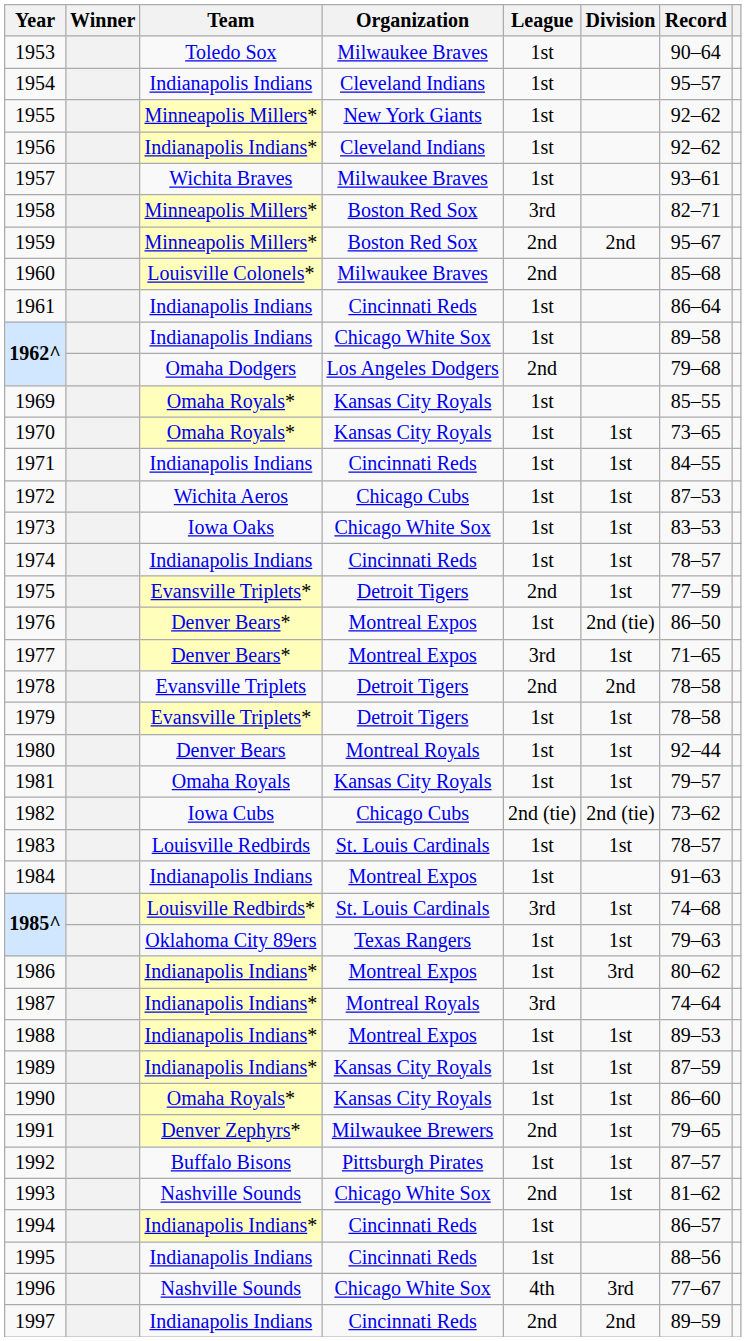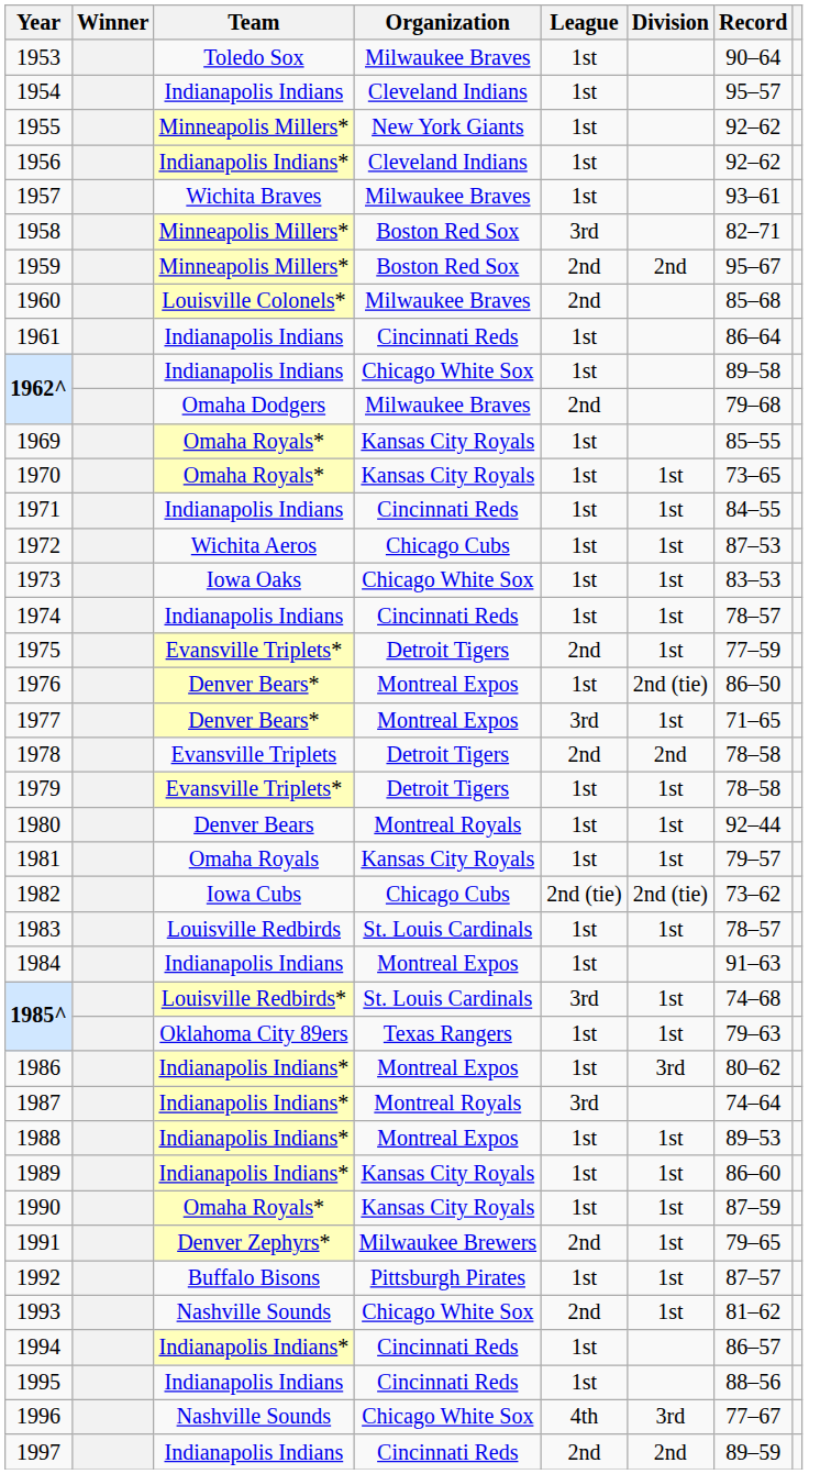 <table class="wikitable sortable plainrowheaders" style="text-align:center">
 <tr>
 <th scope="col">Year</th>
 <th scope="col">Winner</th>
 <th scope="col">Team</th>
 <th scope="col">Organization</th>
 <th scope="col">League</th>
 <th scope="col">Division</th>
 <th scope="col">Record</th>
 <th scope="col" class="unsortable"></th>
 </tr>
 <tr>
 <td>1953</td>
 <th scope="row" style="text-align:center"></th>
 <td><a href='#'>Toledo Sox</a></td>
 <td><a href='#'>Milwaukee Braves</a></td>
 <td>1st</td>
 <td></td>
 <td>90–64</td>
 <td></td>
 </tr>
 <tr>
 <td>1954</td>
 <th scope="row" style="text-align:center"> </th>
 <td><a href='#'>Indianapolis Indians</a></td>
 <td><a href='#'>Cleveland Indians</a></td>
 <td>1st</td>
 <td></td>
 <td>95–57</td>
 <td></td>
 </tr>
 <tr>
 <td>1955</td>
 <th scope="row" style="text-align:center"></th>
 <td style="background-color:#FFFFBB;"><a href='#'>Minneapolis Millers</a>*</td>
 <td><a href='#'>New York Giants</a></td>
 <td>1st</td>
 <td></td>
 <td>92–62</td>
 <td></td>
 </tr>
 <tr>
 <td>1956</td>
 <th scope="row" style="text-align:center"> </th>
 <td style="background-color:#FFFFBB;"><a href='#'>Indianapolis Indians</a>*</td>
 <td><a href='#'>Cleveland Indians</a></td>
 <td>1st</td>
 <td></td>
 <td>92–62</td>
 <td></td>
 </tr>
 <tr>
 <td>1957</td>
 <th scope="row" style="text-align:center"></th>
 <td><a href='#'>Wichita Braves</a></td>
 <td><a href='#'>Milwaukee Braves</a></td>
 <td>1st</td>
 <td></td>
 <td>93–61</td>
 <td></td>
 </tr>
 <tr>
 <td>1958</td>
 <th scope="row" style="text-align:center"> </th>
 <td style="background-color:#FFFFBB;"><a href='#'>Minneapolis Millers</a>*</td>
 <td><a href='#'>Boston Red Sox</a></td>
 <td>3rd</td>
 <td></td>
 <td>82–71</td>
 <td></td>
 </tr>
 <tr>
 <td>1959</td>
 <th scope="row" style="text-align:center"> </th>
 <td style="background-color:#FFFFBB;"><a href='#'>Minneapolis Millers</a>*</td>
 <td><a href='#'>Boston Red Sox</a></td>
 <td>2nd</td>
 <td>2nd</td>
 <td>95–67</td>
 <td></td>
 </tr>
 <tr>
 <td>1960</td>
 <th scope="row" style="text-align:center"></th>
 <td style="background-color:#FFFFBB;"><a href='#'>Louisville Colonels</a>*</td>
 <td><a href='#'>Milwaukee Braves</a></td>
 <td>2nd</td>
 <td></td>
 <td>85–68</td>
 <td></td>
 </tr>
 <tr>
 <td>1961</td>
 <th scope="row" style="text-align:center"></th>
 <td><a href='#'>Indianapolis Indians</a></td>
 <td><a href='#'>Cincinnati Reds</a></td>
 <td>1st</td>
 <td></td>
 <td>86–64</td>
 <td></td>
 </tr>
 <tr>
 <th scope="row" style="text-align:center; background-color:#D0E7FF" rowspan="2">1962^</th>
 <th scope="row" style="text-align:center"></th>
 <td><a href='#'>Indianapolis Indians</a></td>
 <td><a href='#'>Chicago White Sox</a></td>
 <td>1st</td>
 <td></td>
 <td>89–58</td>
 <td></td>
 </tr>
 <tr>
 <th scope="row" style="text-align:center"></th>
 <td><a href='#'>Omaha Dodgers</a></td>
-<td><a href='#'>Los Angeles Dodgers</a></td>
+<td><a href='#'>Milwaukee Braves</a></td>
 <td>2nd</td>
 <td></td>
 <td>79–68</td>
 <td></td>
 </tr>
 <tr>
 <td>1969</td>
 <th scope="row" style="text-align:center"> </th>
 <td style="background-color:#FFFFBB;"><a href='#'>Omaha Royals</a>*</td>
 <td><a href='#'>Kansas City Royals</a></td>
 <td>1st</td>
 <td></td>
 <td>85–55</td>
 <td></td>
 </tr>
 <tr>
 <td>1970</td>
 <th scope="row" style="text-align:center"> </th>
 <td style="background-color:#FFFFBB;"><a href='#'>Omaha Royals</a>*</td>
 <td><a href='#'>Kansas City Royals</a></td>
 <td>1st</td>
 <td>1st</td>
 <td>73–65</td>
 <td></td>
 </tr>
 <tr>
 <td>1971</td>
 <th scope="row" style="text-align:center"> </th>
 <td><a href='#'>Indianapolis Indians</a></td>
 <td><a href='#'>Cincinnati Reds</a></td>
 <td>1st</td>
 <td>1st</td>
 <td>84–55</td>
 <td></td>
 </tr>
 <tr>
 <td>1972</td>
 <th scope="row" style="text-align:center"> </th>
 <td><a href='#'>Wichita Aeros</a></td>
 <td><a href='#'>Chicago Cubs</a></td>
 <td>1st</td>
 <td>1st</td>
 <td>87–53</td>
 <td></td>
 </tr>
 <tr>
 <td>1973</td>
 <th scope="row" style="text-align:center"> </th>
 <td><a href='#'>Iowa Oaks</a></td>
 <td><a href='#'>Chicago White Sox</a></td>
 <td>1st</td>
 <td>1st</td>
 <td>83–53</td>
 <td></td>
 </tr>
 <tr>
 <td>1974</td>
 <th scope="row" style="text-align:center"> </th>
 <td><a href='#'>Indianapolis Indians</a></td>
 <td><a href='#'>Cincinnati Reds</a></td>
 <td>1st</td>
 <td>1st</td>
 <td>78–57</td>
 <td></td>
 </tr>
 <tr>
 <td>1975</td>
 <th scope="row" style="text-align:center"></th>
 <td style="background-color:#FFFFBB;"><a href='#'>Evansville Triplets</a>*</td>
 <td><a href='#'>Detroit Tigers</a></td>
 <td>2nd</td>
 <td>1st</td>
 <td>77–59</td>
 <td></td>
 </tr>
 <tr>
 <td>1976</td>
 <th scope="row" style="text-align:center"> </th>
 <td style="background-color:#FFFFBB;"><a href='#'>Denver Bears</a>*</td>
 <td><a href='#'>Montreal Expos</a></td>
 <td>1st</td>
 <td>2nd (tie)</td>
 <td>86–50</td>
 <td></td>
 </tr>
 <tr>
 <td>1977</td>
 <th scope="row" style="text-align:center"> </th>
 <td style="background-color:#FFFFBB;"><a href='#'>Denver Bears</a>*</td>
 <td><a href='#'>Montreal Expos</a></td>
 <td>3rd</td>
 <td>1st</td>
 <td>71–65</td>
 <td></td>
 </tr>
 <tr>
 <td>1978</td>
 <th scope="row" style="text-align:center"></th>
 <td><a href='#'>Evansville Triplets</a></td>
 <td><a href='#'>Detroit Tigers</a></td>
 <td>2nd</td>
 <td>2nd</td>
 <td>78–58</td>
 <td></td>
 </tr>
 <tr>
 <td>1979</td>
 <th scope="row" style="text-align:center"></th>
 <td style="background-color:#FFFFBB;"><a href='#'>Evansville Triplets</a>*</td>
 <td><a href='#'>Detroit Tigers</a></td>
 <td>1st</td>
 <td>1st</td>
 <td>78–58</td>
 <td></td>
 </tr>
 <tr>
 <td>1980</td>
 <th scope="row" style="text-align:center"></th>
 <td><a href='#'>Denver Bears</a></td>
 <td><a href='#'>Montreal Royals</a></td>
 <td>1st</td>
 <td>1st</td>
 <td>92–44</td>
 <td></td>
 </tr>
 <tr>
 <td>1981</td>
 <th scope="row" style="text-align:center"> </th>
 <td><a href='#'>Omaha Royals</a></td>
 <td><a href='#'>Kansas City Royals</a></td>
 <td>1st</td>
 <td>1st</td>
 <td>79–57</td>
 <td></td>
 </tr>
 <tr>
 <td>1982</td>
 <th scope="row" style="text-align:center"></th>
 <td><a href='#'>Iowa Cubs</a></td>
 <td><a href='#'>Chicago Cubs</a></td>
 <td>2nd (tie)</td>
 <td>2nd (tie)</td>
 <td>73–62</td>
 <td></td>
 </tr>
 <tr>
 <td>1983</td>
 <th scope="row" style="text-align:center"> </th>
 <td><a href='#'>Louisville Redbirds</a></td>
 <td><a href='#'>St. Louis Cardinals</a></td>
 <td>1st</td>
 <td>1st</td>
 <td>78–57</td>
 <td></td>
 </tr>
 <tr>
 <td>1984</td>
 <th scope="row" style="text-align:center"></th>
 <td><a href='#'>Indianapolis Indians</a></td>
 <td><a href='#'>Montreal Expos</a></td>
 <td>1st</td>
 <td></td>
 <td>91–63</td>
 <td></td>
 </tr>
 <tr>
 <th scope="row" style="text-align:center; background-color:#D0E7FF" rowspan="2">1985^</th>
 <th scope="row" style="text-align:center"> </th>
 <td style="background-color:#FFFFBB;"><a href='#'>Louisville Redbirds</a>*</td>
 <td><a href='#'>St. Louis Cardinals</a></td>
 <td>3rd</td>
 <td>1st</td>
 <td>74–68</td>
 <td></td>
 </tr>
 <tr>
 <th scope="row" style="text-align:center"></th>
 <td><a href='#'>Oklahoma City 89ers</a></td>
 <td><a href='#'>Texas Rangers</a></td>
 <td>1st</td>
 <td>1st</td>
 <td>79–63</td>
 <td></td>
 </tr>
 <tr>
 <td>1986</td>
 <th scope="row" style="text-align:center"> </th>
 <td style="background-color:#FFFFBB;"><a href='#'>Indianapolis Indians</a>*</td>
 <td><a href='#'>Montreal Expos</a></td>
 <td>1st</td>
 <td>3rd</td>
 <td>80–62</td>
 <td></td>
 </tr>
 <tr>
 <td>1987</td>
 <th scope="row" style="text-align:center"> </th>
 <td style="background-color:#FFFFBB;"><a href='#'>Indianapolis Indians</a>*</td>
 <td><a href='#'>Montreal Royals</a></td>
 <td>3rd</td>
 <td></td>
 <td>74–64</td>
 <td></td>
 </tr>
 <tr>
 <td>1988</td>
 <th scope="row" style="text-align:center"> </th>
 <td style="background-color:#FFFFBB;"><a href='#'>Indianapolis Indians</a>*</td>
 <td><a href='#'>Montreal Expos</a></td>
 <td>1st</td>
 <td>1st</td>
 <td>89–53</td>
 <td></td>
 </tr>
 <tr>
 <td>1989</td>
 <th scope="row" style="text-align:center"></th>
 <td style="background-color:#FFFFBB;"><a href='#'>Indianapolis Indians</a>*</td>
 <td><a href='#'>Kansas City Royals</a></td>
 <td>1st</td>
 <td>1st</td>
-<td>87–59</td>
+<td>86–60</td>
 <td></td>
 </tr>
 <tr>
 <td>1990</td>
 <th scope="row" style="text-align:center"></th>
 <td style="background-color:#FFFFBB;"><a href='#'>Omaha Royals</a>*</td>
 <td><a href='#'>Kansas City Royals</a></td>
 <td>1st</td>
 <td>1st</td>
-<td>86–60</td>
+<td>87–59</td>
 <td></td>
 </tr>
 <tr>
 <td>1991</td>
 <th scope="row" style="text-align:center"></th>
 <td style="background-color:#FFFFBB;"><a href='#'>Denver Zephyrs</a>*</td>
 <td><a href='#'>Milwaukee Brewers</a></td>
 <td>2nd</td>
 <td>1st</td>
 <td>79–65</td>
 <td></td>
 </tr>
 <tr>
 <td>1992</td>
 <th scope="row" style="text-align:center"> </th>
 <td><a href='#'>Buffalo Bisons</a></td>
 <td><a href='#'>Pittsburgh Pirates</a></td>
 <td>1st</td>
 <td>1st</td>
 <td>87–57</td>
 <td></td>
 </tr>
 <tr>
 <td>1993</td>
 <th scope="row" style="text-align:center"> </th>
 <td><a href='#'>Nashville Sounds</a></td>
 <td><a href='#'>Chicago White Sox</a></td>
 <td>2nd</td>
 <td>1st</td>
 <td>81–62</td>
 <td></td>
 </tr>
 <tr>
 <td>1994</td>
 <th scope="row" style="text-align:center"> </th>
 <td style="background-color:#FFFFBB;"><a href='#'>Indianapolis Indians</a>*</td>
 <td><a href='#'>Cincinnati Reds</a></td>
 <td>1st</td>
 <td></td>
 <td>86–57</td>
 <td></td>
 </tr>
 <tr>
 <td>1995</td>
 <th scope="row" style="text-align:center"> </th>
 <td><a href='#'>Indianapolis Indians</a></td>
 <td><a href='#'>Cincinnati Reds</a></td>
 <td>1st</td>
 <td></td>
 <td>88–56</td>
 <td></td>
 </tr>
 <tr>
 <td>1996</td>
 <th scope="row" style="text-align:center"> </th>
 <td><a href='#'>Nashville Sounds</a></td>
 <td><a href='#'>Chicago White Sox</a></td>
 <td>4th</td>
 <td>3rd</td>
 <td>77–67</td>
 <td></td>
 </tr>
 <tr>
 <td>1997</td>
 <th scope="row" style="text-align:center"></th>
 <td><a href='#'>Indianapolis Indians</a></td>
 <td><a href='#'>Cincinnati Reds</a></td>
 <td>2nd</td>
 <td>2nd</td>
 <td>89–59</td>
 <td></td>
 </tr>
 </table>
